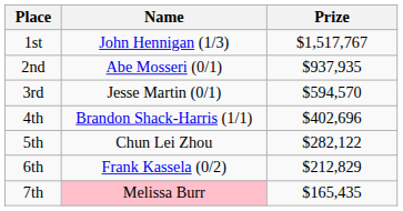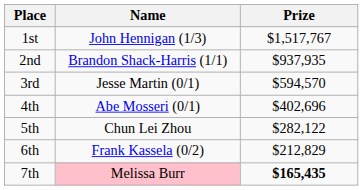 <table class="wikitable">
 <tr>
 <th width="50">Place</th>
 <th width="200">Name</th>
 <th width="125">Prize</th>
 </tr>
 <tr>
 <td align = "center">1st</td>
 <td align = "center"><a href='#'>John Hennigan</a> (1/3)</td>
 <td align = "center">$1,517,767</td>
 </tr>
 <tr>
 <td align = "center">2nd</td>
-<td align = "center"><a href='#'>Abe Mosseri</a> (0/1)</td>
+<td align = "center"><a href='#'>Brandon Shack-Harris</a> (1/1)</td>
 <td align = "center">$937,935</td>
 </tr>
 <tr>
 <td align = "center">3rd</td>
 <td align = "center">Jesse Martin (0/1)</td>
 <td align = "center">$594,570</td>
 </tr>
 <tr>
 <td align = "center">4th</td>
-<td align = "center"><a href='#'>Brandon Shack-Harris</a> (1/1)</td>
+<td align = "center"><a href='#'>Abe Mosseri</a> (0/1)</td>
 <td align = "center">$402,696</td>
 </tr>
 <tr>
 <td align = "center">5th</td>
 <td align = "center">Chun Lei Zhou</td>
 <td align = "center">$282,122</td>
 </tr>
 <tr>
 <td align = "center">6th</td>
 <td align = "center"><a href='#'>Frank Kassela</a> (0/2)</td>
 <td align = "center">$212,829</td>
 </tr>
 <tr>
 <td align = "center">7th</td>
 <td align = "center" style="background: pink;">Melissa Burr</td>
-<td align = "center">$165,435</td>
+<td align = "center"><strong>$165,435</strong></td>
 </tr>
 </table>
